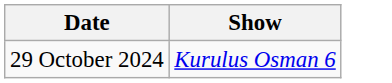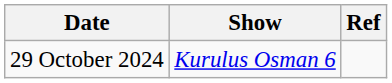 <table class="wikitable">
 <tr>
 <th>Date</th>
 <th>Show</th>
+<th>Ref</th>
 </tr>
 <tr>
 <td>29 October 2024</td>
 <td><em><a href='#'>Kurulus Osman 6</a></em></td>
+<td></td>
 </tr>
 </table>
